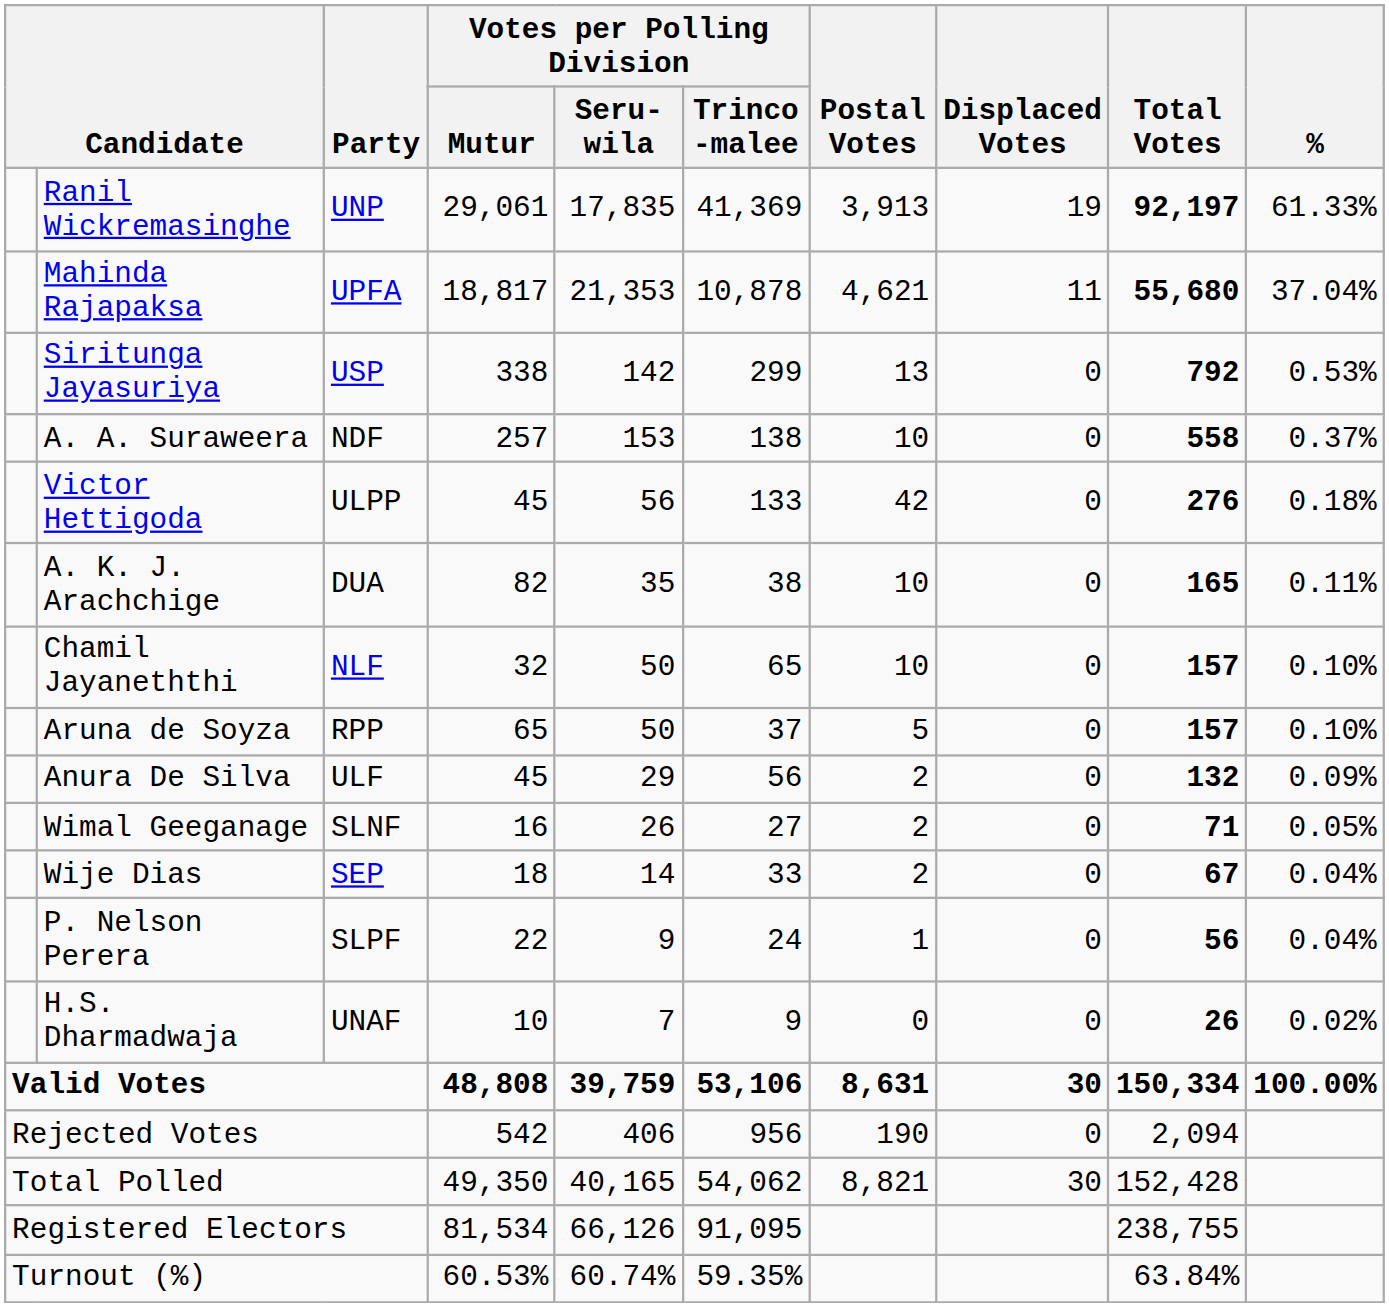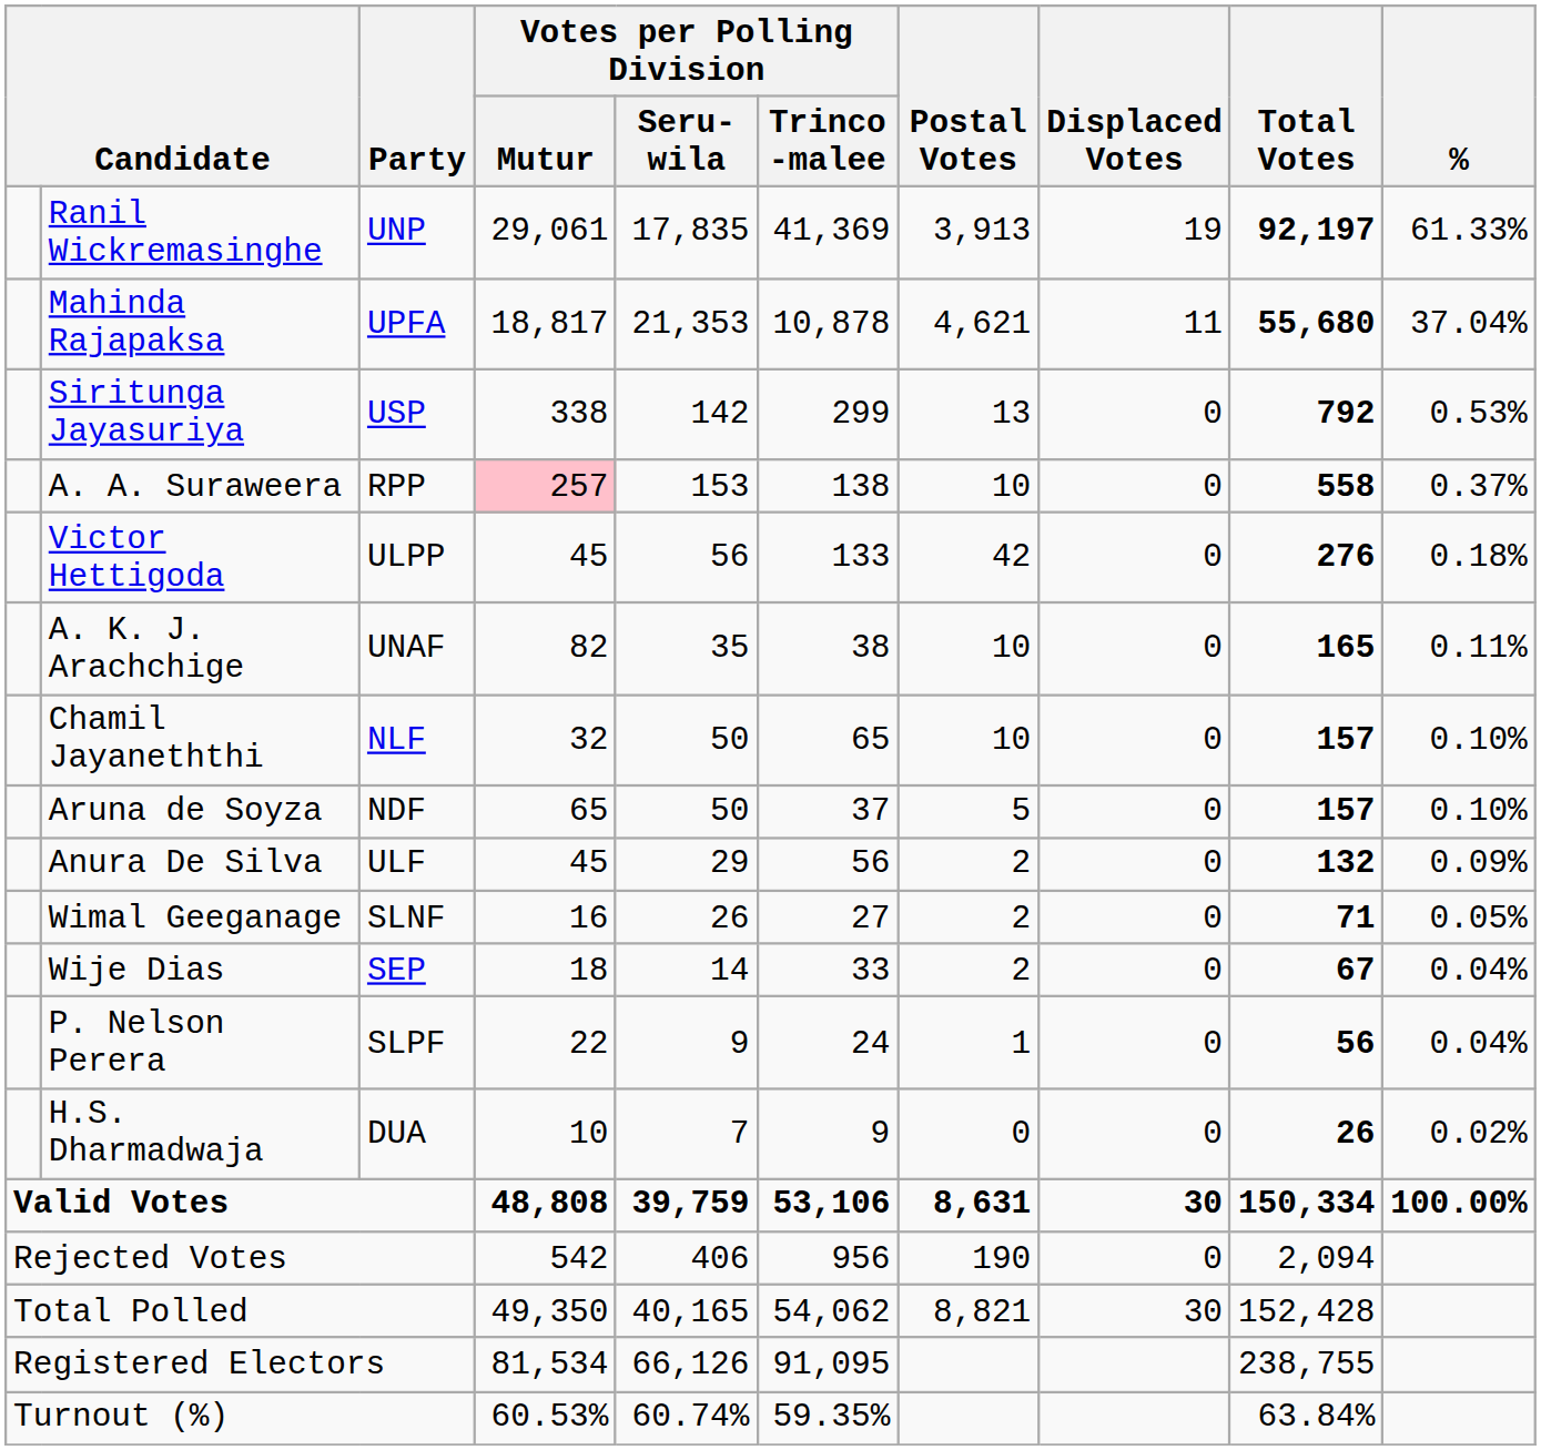 <table class="wikitable" border="1" style="text-align:right;">
 <tr>
 <th align=left valign=bottom rowspan=2 colspan=2>Candidate</th>
 <th align=left valign=bottom rowspan=2 width="40">Party</th>
 <th colspan=3>Votes per Polling Division</th>
 <th align=center valign=bottom rowspan=2 width="50">Postal<br>Votes</th>
 <th align=center valign=bottom rowspan=2 width="50">Displaced<br>Votes</th>
 <th align=center valign=bottom rowspan=2 width="50">Total Votes</th>
 <th align=center valign=bottom rowspan=2 width="50">%</th>
 </tr>
 <tr>
 <th align=center valign=bottom width="50">Mutur</th>
 <th align=center valign=bottom width="50">Seru-<br>wila</th>
 <th align=center valign=bottom width="50">Trinco<br>-malee</th>
 </tr>
 <tr>
 <td bgcolor=> </td>
 <td align=left><a href='#'>Ranil Wickremasinghe</a></td>
 <td align=left><a href='#'>UNP</a></td>
 <td>29,061</td>
 <td>17,835</td>
 <td>41,369</td>
 <td>3,913</td>
 <td>19</td>
 <td><strong>92,197</strong></td>
 <td>61.33%</td>
 </tr>
 <tr>
 <td bgcolor=> </td>
 <td align=left><a href='#'>Mahinda Rajapaksa</a></td>
 <td align=left><a href='#'>UPFA</a></td>
 <td>18,817</td>
 <td>21,353</td>
 <td>10,878</td>
 <td>4,621</td>
 <td>11</td>
 <td><strong>55,680</strong></td>
 <td>37.04%</td>
 </tr>
 <tr>
 <td></td>
 <td align=left><a href='#'>Siritunga Jayasuriya</a></td>
 <td align=left><a href='#'>USP</a></td>
 <td>338</td>
 <td>142</td>
 <td>299</td>
 <td>13</td>
 <td>0</td>
 <td><strong>792</strong></td>
 <td>0.53%</td>
 </tr>
 <tr>
 <td></td>
 <td align=left>A. A. Suraweera</td>
-<td align=left>NDF</td>
-<td>257</td>
+<td align=left>RPP</td>
+<td style="background: pink;">257</td>
 <td>153</td>
 <td>138</td>
 <td>10</td>
 <td>0</td>
 <td><strong>558</strong></td>
 <td>0.37%</td>
 </tr>
 <tr>
 <td></td>
 <td align=left><a href='#'>Victor Hettigoda</a></td>
 <td align=left>ULPP</td>
 <td>45</td>
 <td>56</td>
 <td>133</td>
 <td>42</td>
 <td>0</td>
 <td><strong>276</strong></td>
 <td>0.18%</td>
 </tr>
 <tr>
 <td bgcolor=> </td>
 <td align=left>A. K. J. Arachchige</td>
-<td align=left>DUA</td>
+<td align=left>UNAF</td>
 <td>82</td>
 <td>35</td>
 <td>38</td>
 <td>10</td>
 <td>0</td>
 <td><strong>165</strong></td>
 <td>0.11%</td>
 </tr>
 <tr>
 <td bgcolor=> </td>
 <td align=left>Chamil Jayaneththi</td>
 <td align=left><a href='#'>NLF</a></td>
 <td>32</td>
 <td>50</td>
 <td>65</td>
 <td>10</td>
 <td>0</td>
 <td><strong>157</strong></td>
 <td>0.10%</td>
 </tr>
 <tr>
 <td></td>
 <td align=left>Aruna de Soyza</td>
-<td align=left>RPP</td>
+<td align=left>NDF</td>
 <td>65</td>
 <td>50</td>
 <td>37</td>
 <td>5</td>
 <td>0</td>
 <td><strong>157</strong></td>
 <td>0.10%</td>
 </tr>
 <tr>
 <td></td>
 <td align=left>Anura De Silva</td>
 <td align=left>ULF</td>
 <td>45</td>
 <td>29</td>
 <td>56</td>
 <td>2</td>
 <td>0</td>
 <td><strong>132</strong></td>
 <td>0.09%</td>
 </tr>
 <tr>
 <td></td>
 <td align=left>Wimal Geeganage</td>
 <td align=left>SLNF</td>
 <td>16</td>
 <td>26</td>
 <td>27</td>
 <td>2</td>
 <td>0</td>
 <td><strong>71</strong></td>
 <td>0.05%</td>
 </tr>
 <tr>
 <td></td>
 <td align=left>Wije Dias</td>
 <td align=left><a href='#'>SEP</a></td>
 <td>18</td>
 <td>14</td>
 <td>33</td>
 <td>2</td>
 <td>0</td>
 <td><strong>67</strong></td>
 <td>0.04%</td>
 </tr>
 <tr>
 <td></td>
 <td align=left>P. Nelson Perera</td>
 <td align=left>SLPF</td>
 <td>22</td>
 <td>9</td>
 <td>24</td>
 <td>1</td>
 <td>0</td>
 <td><strong>56</strong></td>
 <td>0.04%</td>
 </tr>
 <tr>
 <td></td>
 <td align=left>H.S. Dharmadwaja</td>
-<td align=left>UNAF</td>
+<td align=left>DUA</td>
 <td>10</td>
 <td>7</td>
 <td>9</td>
 <td>0</td>
 <td>0</td>
 <td><strong>26</strong></td>
 <td>0.02%</td>
 </tr>
 <tr>
 <td align=left colspan=3><strong>Valid Votes</strong></td>
 <td><strong>48,808</strong></td>
 <td><strong>39,759</strong></td>
 <td><strong>53,106</strong></td>
 <td><strong>8,631</strong></td>
 <td><strong>30</strong></td>
 <td><strong>150,334</strong></td>
 <td><strong>100.00%</strong></td>
 </tr>
 <tr>
 <td align=left colspan=3>Rejected Votes</td>
 <td>542</td>
 <td>406</td>
 <td>956</td>
 <td>190</td>
 <td>0</td>
 <td>2,094</td>
 <td></td>
 </tr>
 <tr>
 <td align=left colspan=3>Total Polled</td>
 <td>49,350</td>
 <td>40,165</td>
 <td>54,062</td>
 <td>8,821</td>
 <td>30</td>
 <td>152,428</td>
 <td></td>
 </tr>
 <tr>
 <td align=left colspan=3>Registered Electors</td>
 <td>81,534</td>
 <td>66,126</td>
 <td>91,095</td>
 <td></td>
 <td></td>
 <td>238,755</td>
 <td></td>
 </tr>
 <tr>
 <td align=left colspan=3>Turnout (%)</td>
 <td>60.53%</td>
 <td>60.74%</td>
 <td>59.35%</td>
 <td></td>
 <td></td>
 <td>63.84%</td>
 <td></td>
 </tr>
 </table>
